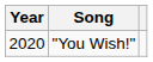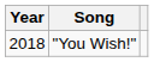 <table class="wikitable">
 <tr>
 <th>Year</th>
 <th>Song</th>
 <th></th>
 </tr>
 <tr>
-<td>2020</td>
+<td>2018</td>
 <td>"You Wish!"</td>
 <td></td>
 </tr>
 </table>
